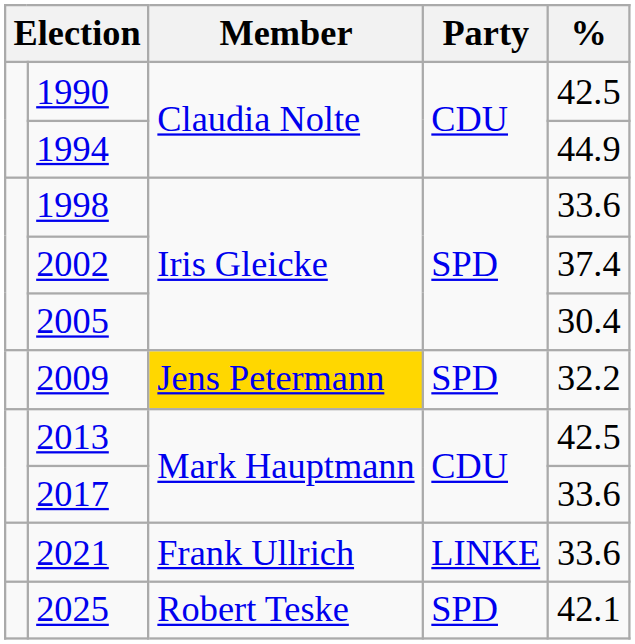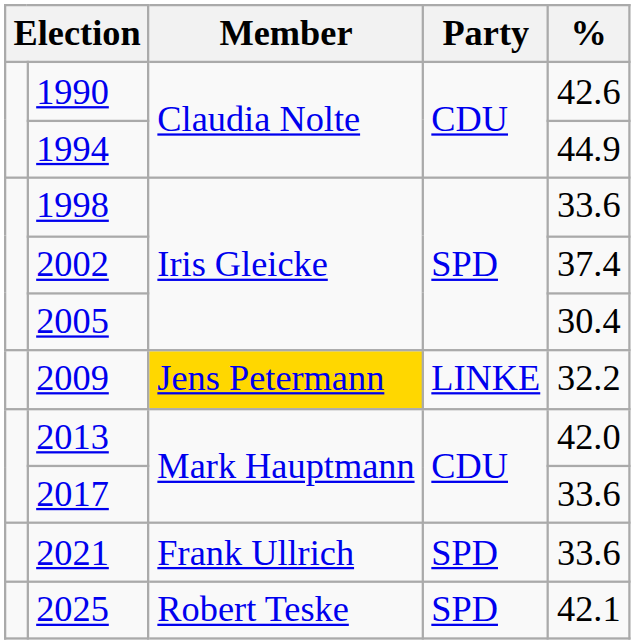 <table class=wikitable>
 <tr>
 <th colspan=2>Election</th>
 <th>Member</th>
 <th>Party</th>
 <th>%</th>
 </tr>
 <tr>
 <td rowspan=2 bgcolor=></td>
 <td><a href='#'>1990</a></td>
 <td rowspan=2><a href='#'>Claudia Nolte</a></td>
 <td rowspan=2><a href='#'>CDU</a></td>
-<td align=right>42.5</td>
+<td align=right>42.6</td>
 </tr>
 <tr>
 <td><a href='#'>1994</a></td>
 <td align=right>44.9</td>
 </tr>
 <tr>
 <td rowspan=3 bgcolor=></td>
 <td><a href='#'>1998</a></td>
 <td rowspan=3><a href='#'>Iris Gleicke</a></td>
 <td rowspan=3><a href='#'>SPD</a></td>
 <td align=right>33.6</td>
 </tr>
 <tr>
 <td><a href='#'>2002</a></td>
 <td align=right>37.4</td>
 </tr>
 <tr>
 <td><a href='#'>2005</a></td>
 <td align=right>30.4</td>
 </tr>
 <tr>
 <td bgcolor=></td>
 <td><a href='#'>2009</a></td>
 <td style="background: gold;"><a href='#'>Jens Petermann</a></td>
-<td><a href='#'>SPD</a></td>
+<td><a href='#'>LINKE</a></td>
 <td align=right>32.2</td>
 </tr>
 <tr>
 <td rowspan=2 bgcolor=></td>
 <td><a href='#'>2013</a></td>
 <td rowspan=2><a href='#'>Mark Hauptmann</a></td>
 <td rowspan=2><a href='#'>CDU</a></td>
-<td align=right>42.5</td>
+<td align=right>42.0</td>
 </tr>
 <tr>
 <td><a href='#'>2017</a></td>
 <td align=right>33.6</td>
 </tr>
 <tr>
 <td bgcolor=></td>
 <td><a href='#'>2021</a></td>
 <td><a href='#'>Frank Ullrich</a></td>
-<td><a href='#'>LINKE</a></td>
+<td><a href='#'>SPD</a></td>
 <td align=right>33.6</td>
 </tr>
 <tr>
 <td bgcolor=></td>
 <td><a href='#'>2025</a></td>
 <td><a href='#'>Robert Teske</a></td>
 <td><a href='#'>SPD</a></td>
 <td align=right>42.1</td>
 </tr>
 </table>
